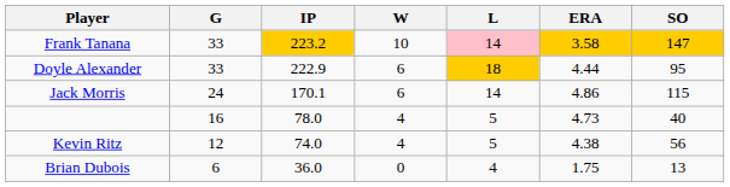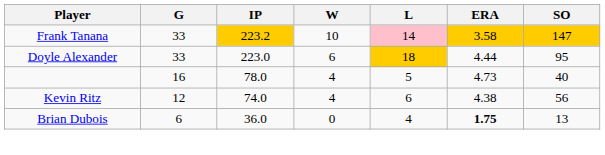 <table class="wikitable sortable">
 <tr>
 <th bgcolor="#DDDDFF" width="16%">Player</th>
 <th bgcolor="#DDDDFF" width="9%">G</th>
 <th bgcolor="#DDDDFF" width="9%">IP</th>
 <th bgcolor="#DDDDFF" width="9%">W</th>
 <th bgcolor="#DDDDFF" width="9%">L</th>
 <th bgcolor="#DDDDFF" width="9%">ERA</th>
 <th bgcolor="#DDDDFF" width="9%">SO</th>
 </tr>
 <tr align="center">
 <td><a href='#'>Frank Tanana</a></td>
 <td>33</td>
 <td bgcolor="FFCC00">223.2</td>
 <td>10</td>
 <td style="background: pink;">14</td>
 <td bgcolor="FFCC00">3.58</td>
 <td bgcolor="FFCC00">147</td>
 </tr>
 <tr align=center>
 <td><a href='#'>Doyle Alexander</a></td>
 <td>33</td>
-<td>222.9</td>
+<td>223.0</td>
 <td>6</td>
 <td bgcolor="FFCC00">18</td>
 <td>4.44</td>
 <td>95</td>
-</tr>
-<tr align=center>
-<td><a href='#'>Jack Morris</a></td>
-<td>24</td>
-<td>170.1</td>
-<td>6</td>
-<td>14</td>
-<td>4.86</td>
-<td>115</td>
 </tr>
 <tr align=center>
 <td></td>
 <td>16</td>
 <td>78.0</td>
 <td>4</td>
 <td>5</td>
 <td>4.73</td>
 <td>40</td>
 </tr>
 <tr align="center">
 <td><a href='#'>Kevin Ritz</a></td>
 <td>12</td>
 <td>74.0</td>
 <td>4</td>
-<td>5</td>
+<td>6</td>
 <td>4.38</td>
 <td>56</td>
 </tr>
 <tr align=center>
 <td><a href='#'>Brian Dubois</a></td>
 <td>6</td>
 <td>36.0</td>
 <td>0</td>
 <td>4</td>
-<td>1.75</td>
+<td><strong>1.75</strong></td>
 <td>13</td>
 </tr>
 </table>
